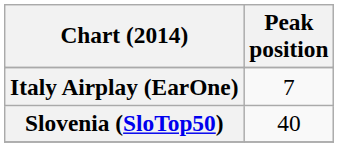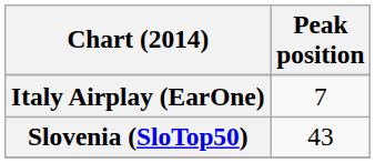 <table class="wikitable sortable plainrowheaders">
 <tr>
 <th>Chart (2014)</th>
 <th>Peak<br>position</th>
 </tr>
 <tr>
 </tr>
 <tr>
 <th scope="row">Italy Airplay (EarOne)</th>
 <td align=center>7</td>
 </tr>
 <tr>
 <th scope="row">Slovenia (<a href='#'>SloTop50</a>)</th>
-<td align=center>40</td>
+<td align=center>43</td>
 </tr>
 <tr>
 </tr>
 </table>
